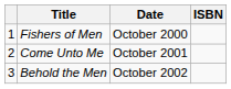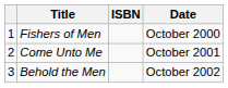 <table class="wikitable">
 <tr>
 <th></th>
 <th>Title</th>
+<th>ISBN</th>
 <th>Date</th>
-<th>ISBN</th>
 </tr>
 <tr>
 <td>1</td>
 <td><em>Fishers of Men</em></td>
+<td></td>
 <td>October 2000</td>
-<td></td>
 </tr>
 <tr>
 <td>2</td>
 <td><em>Come Unto Me</em></td>
+<td></td>
 <td>October 2001</td>
-<td></td>
 </tr>
 <tr>
 <td>3</td>
 <td><em>Behold the Men</em></td>
+<td></td>
 <td>October 2002</td>
-<td></td>
 </tr>
 </table>
